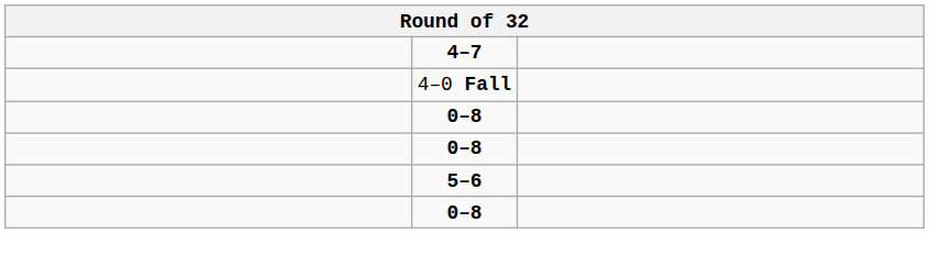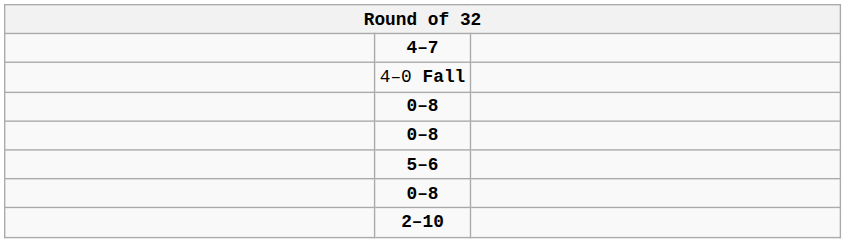 <table class="wikitable" style="text-align: center;">
 <tr>
 <th colspan=3>Round of 32</th>
 </tr>
 <tr>
 <td align=left width="270"></td>
 <td align=center width="65"><strong>4–7</strong></td>
 <td align=left width="270"><strong></strong></td>
 </tr>
 <tr>
 <td align=left><strong></strong></td>
 <td align=center>4–0 <strong>Fall</strong></td>
 <td align=left></td>
 </tr>
 <tr>
 <td align=left></td>
 <td align=center><strong>0–8</strong></td>
 <td align=left><strong></strong></td>
 </tr>
 <tr>
 <td align=left></td>
 <td align=center><strong>0–8</strong></td>
 <td align=left><strong></strong></td>
 </tr>
 <tr>
 <td align=left></td>
 <td align=center><strong>5–6</strong></td>
 <td align=left><strong></strong></td>
 </tr>
 <tr>
 <td align=left></td>
 <td align=center><strong>0–8</strong></td>
 <td align=left><strong></strong></td>
 </tr>
+<tr>
+<td align=left></td>
+<td align=center><strong>2–10</strong></td>
+<td align=left><strong></strong></td>
+</tr>
 </table>
